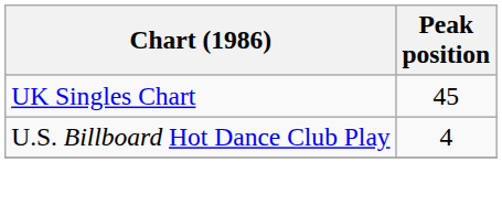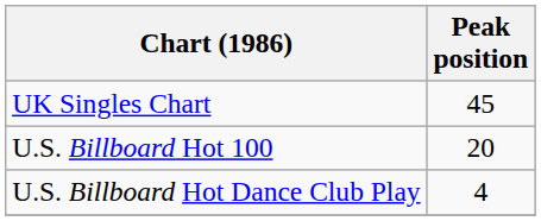 <table class="wikitable">
 <tr>
 <th align="center">Chart (1986)</th>
 <th align="center">Peak<br>position</th>
 </tr>
 <tr>
 <td align="left"><a href='#'>UK Singles Chart</a></td>
 <td align="center">45</td>
 </tr>
 <tr>
+<td align="left">U.S. <a href='#'><em>Billboard</em> Hot 100</a></td>
+<td align="center">20</td>
+</tr>
+<tr>
 <td align="left">U.S. <em>Billboard</em> <a href='#'>Hot Dance Club Play</a></td>
 <td align="center">4</td>
 </tr>
 <tr>
 </tr>
 </table>
